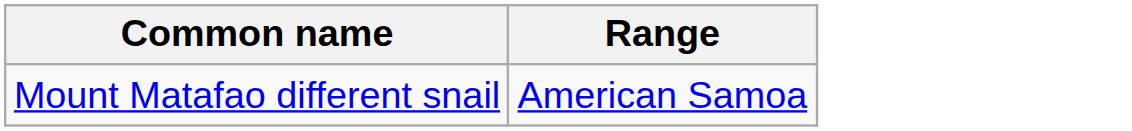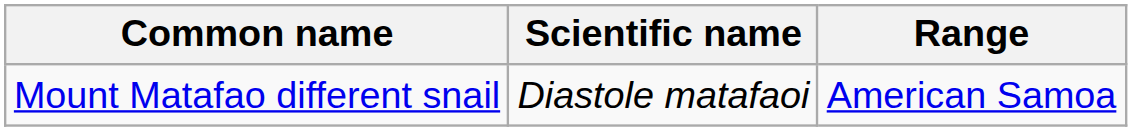 <table class="wikitable sortable">
 <tr>
 <th>Common name</th>
+<th>Scientific name</th>
 <th>Range</th>
 </tr>
 <tr>
 <td><a href='#'>Mount Matafao different snail</a></td>
+<td><em>Diastole matafaoi</em></td>
 <td><a href='#'>American Samoa</a></td>
 </tr>
 </table>
